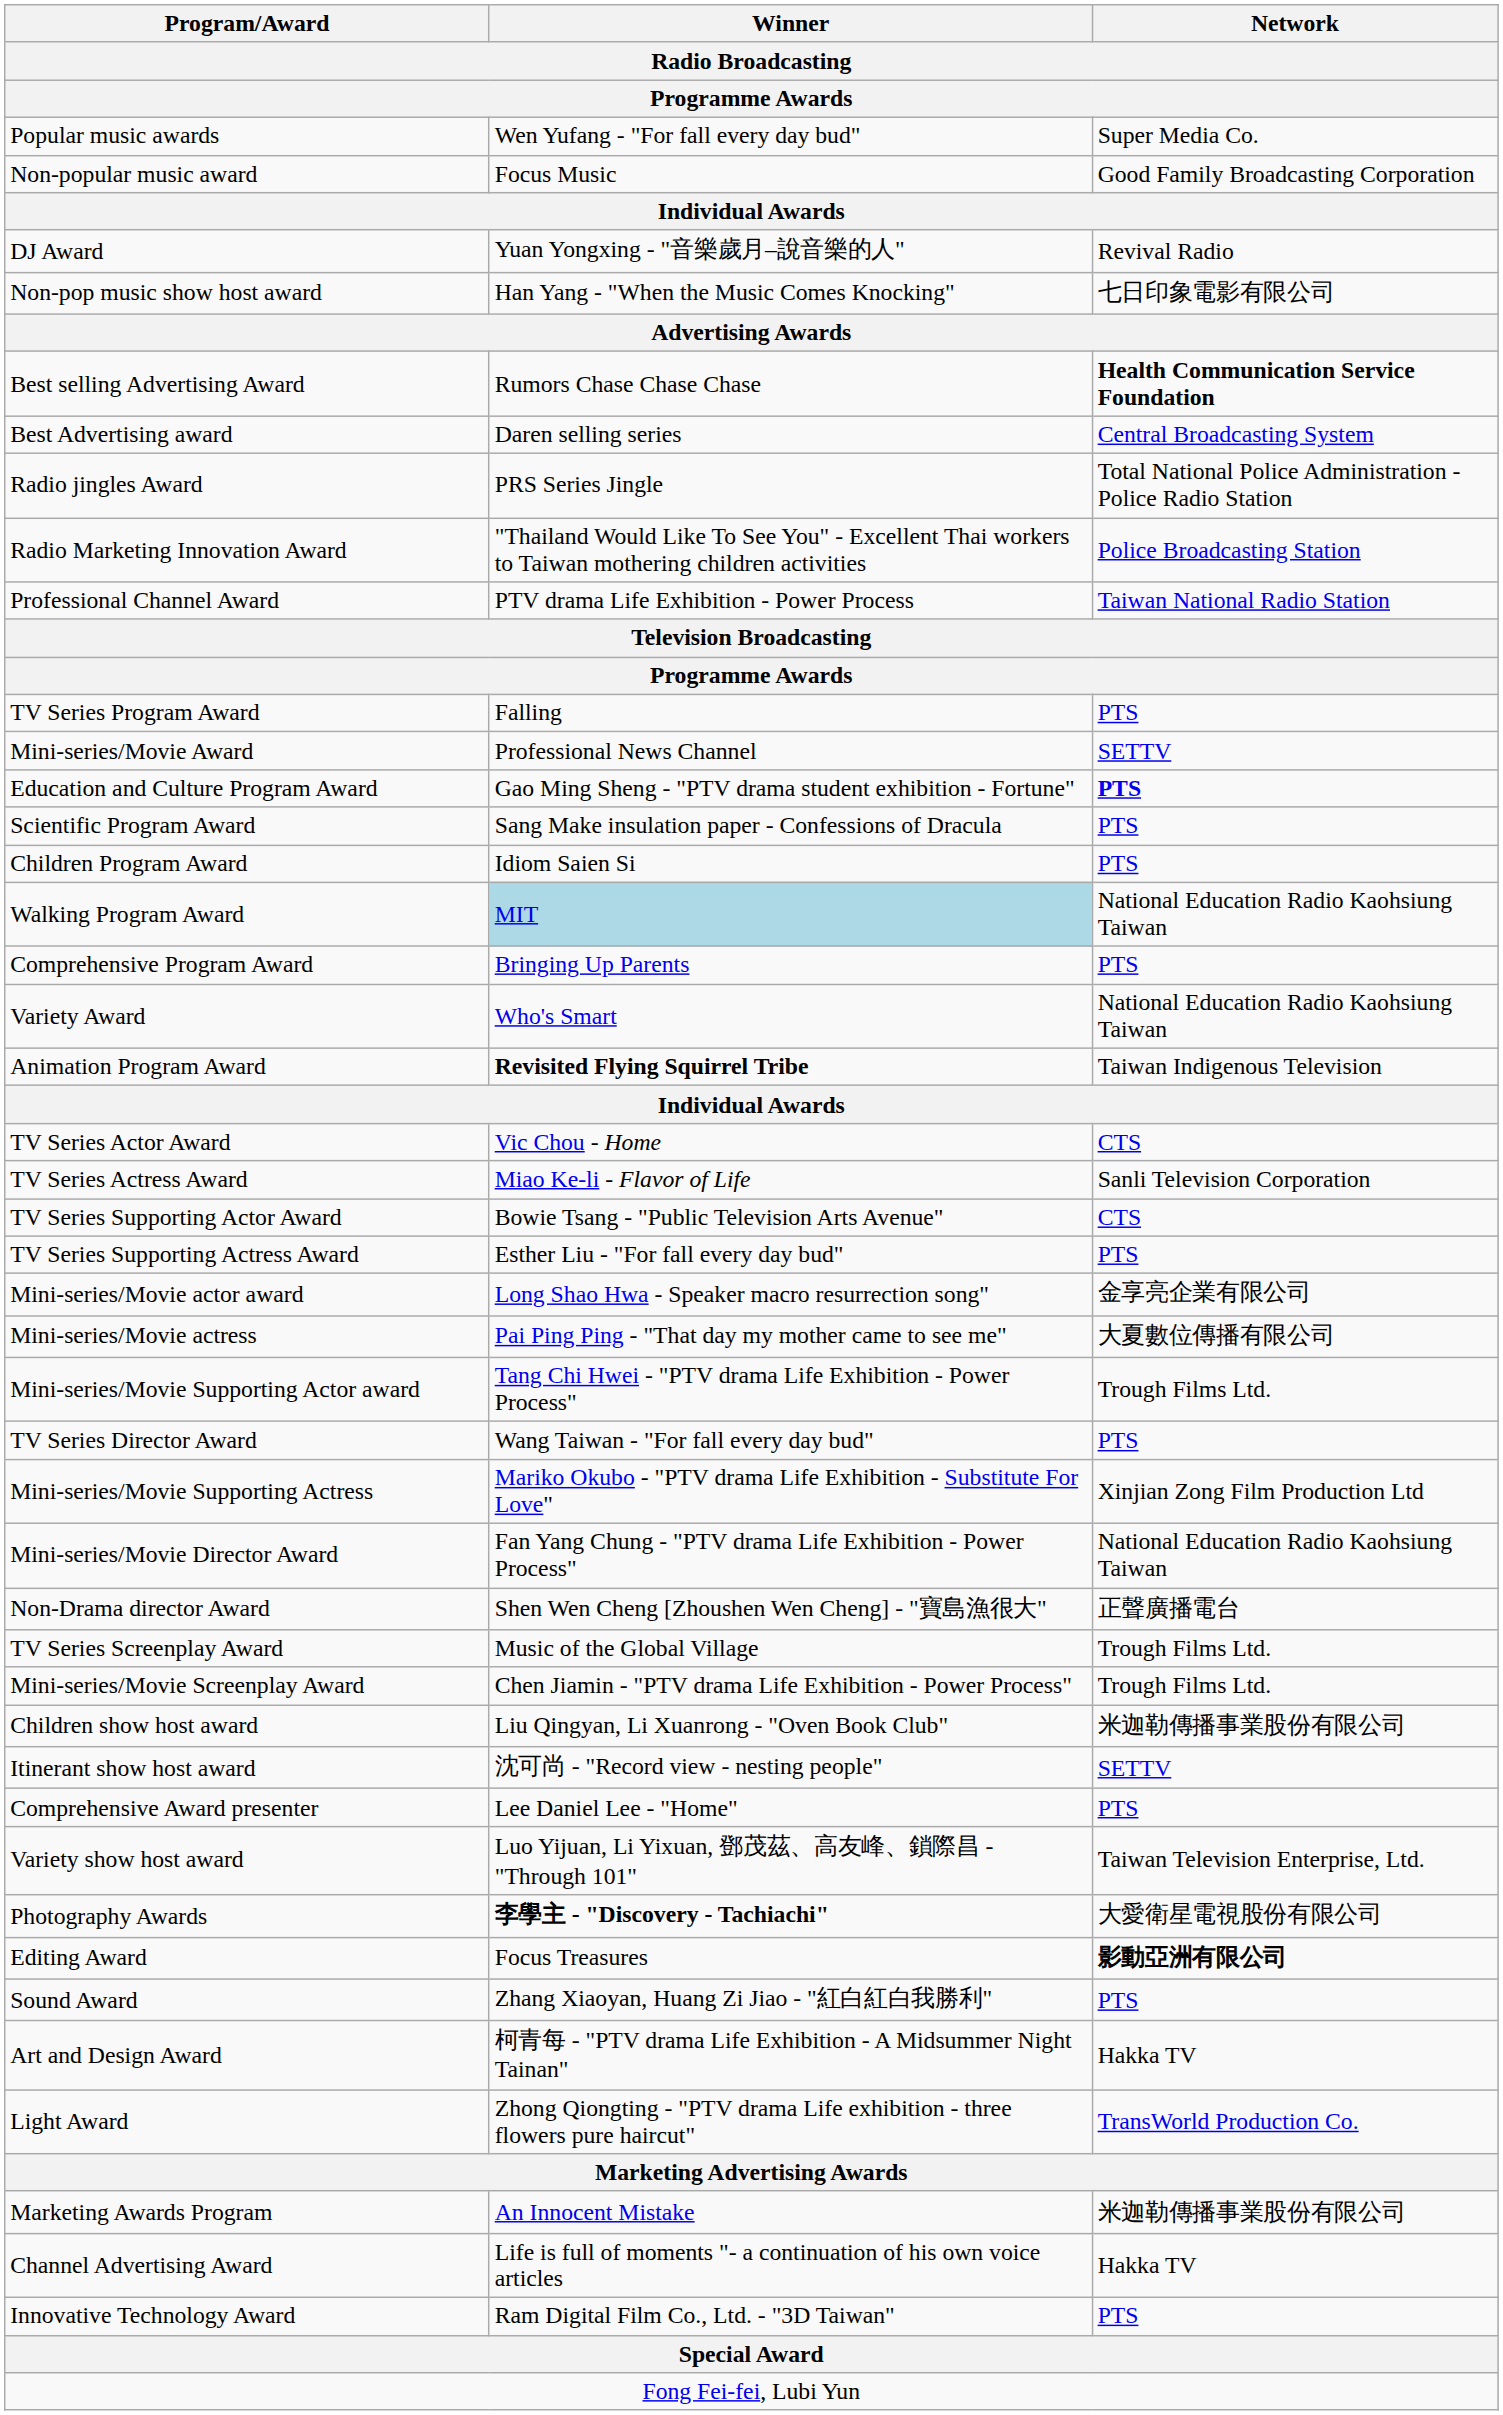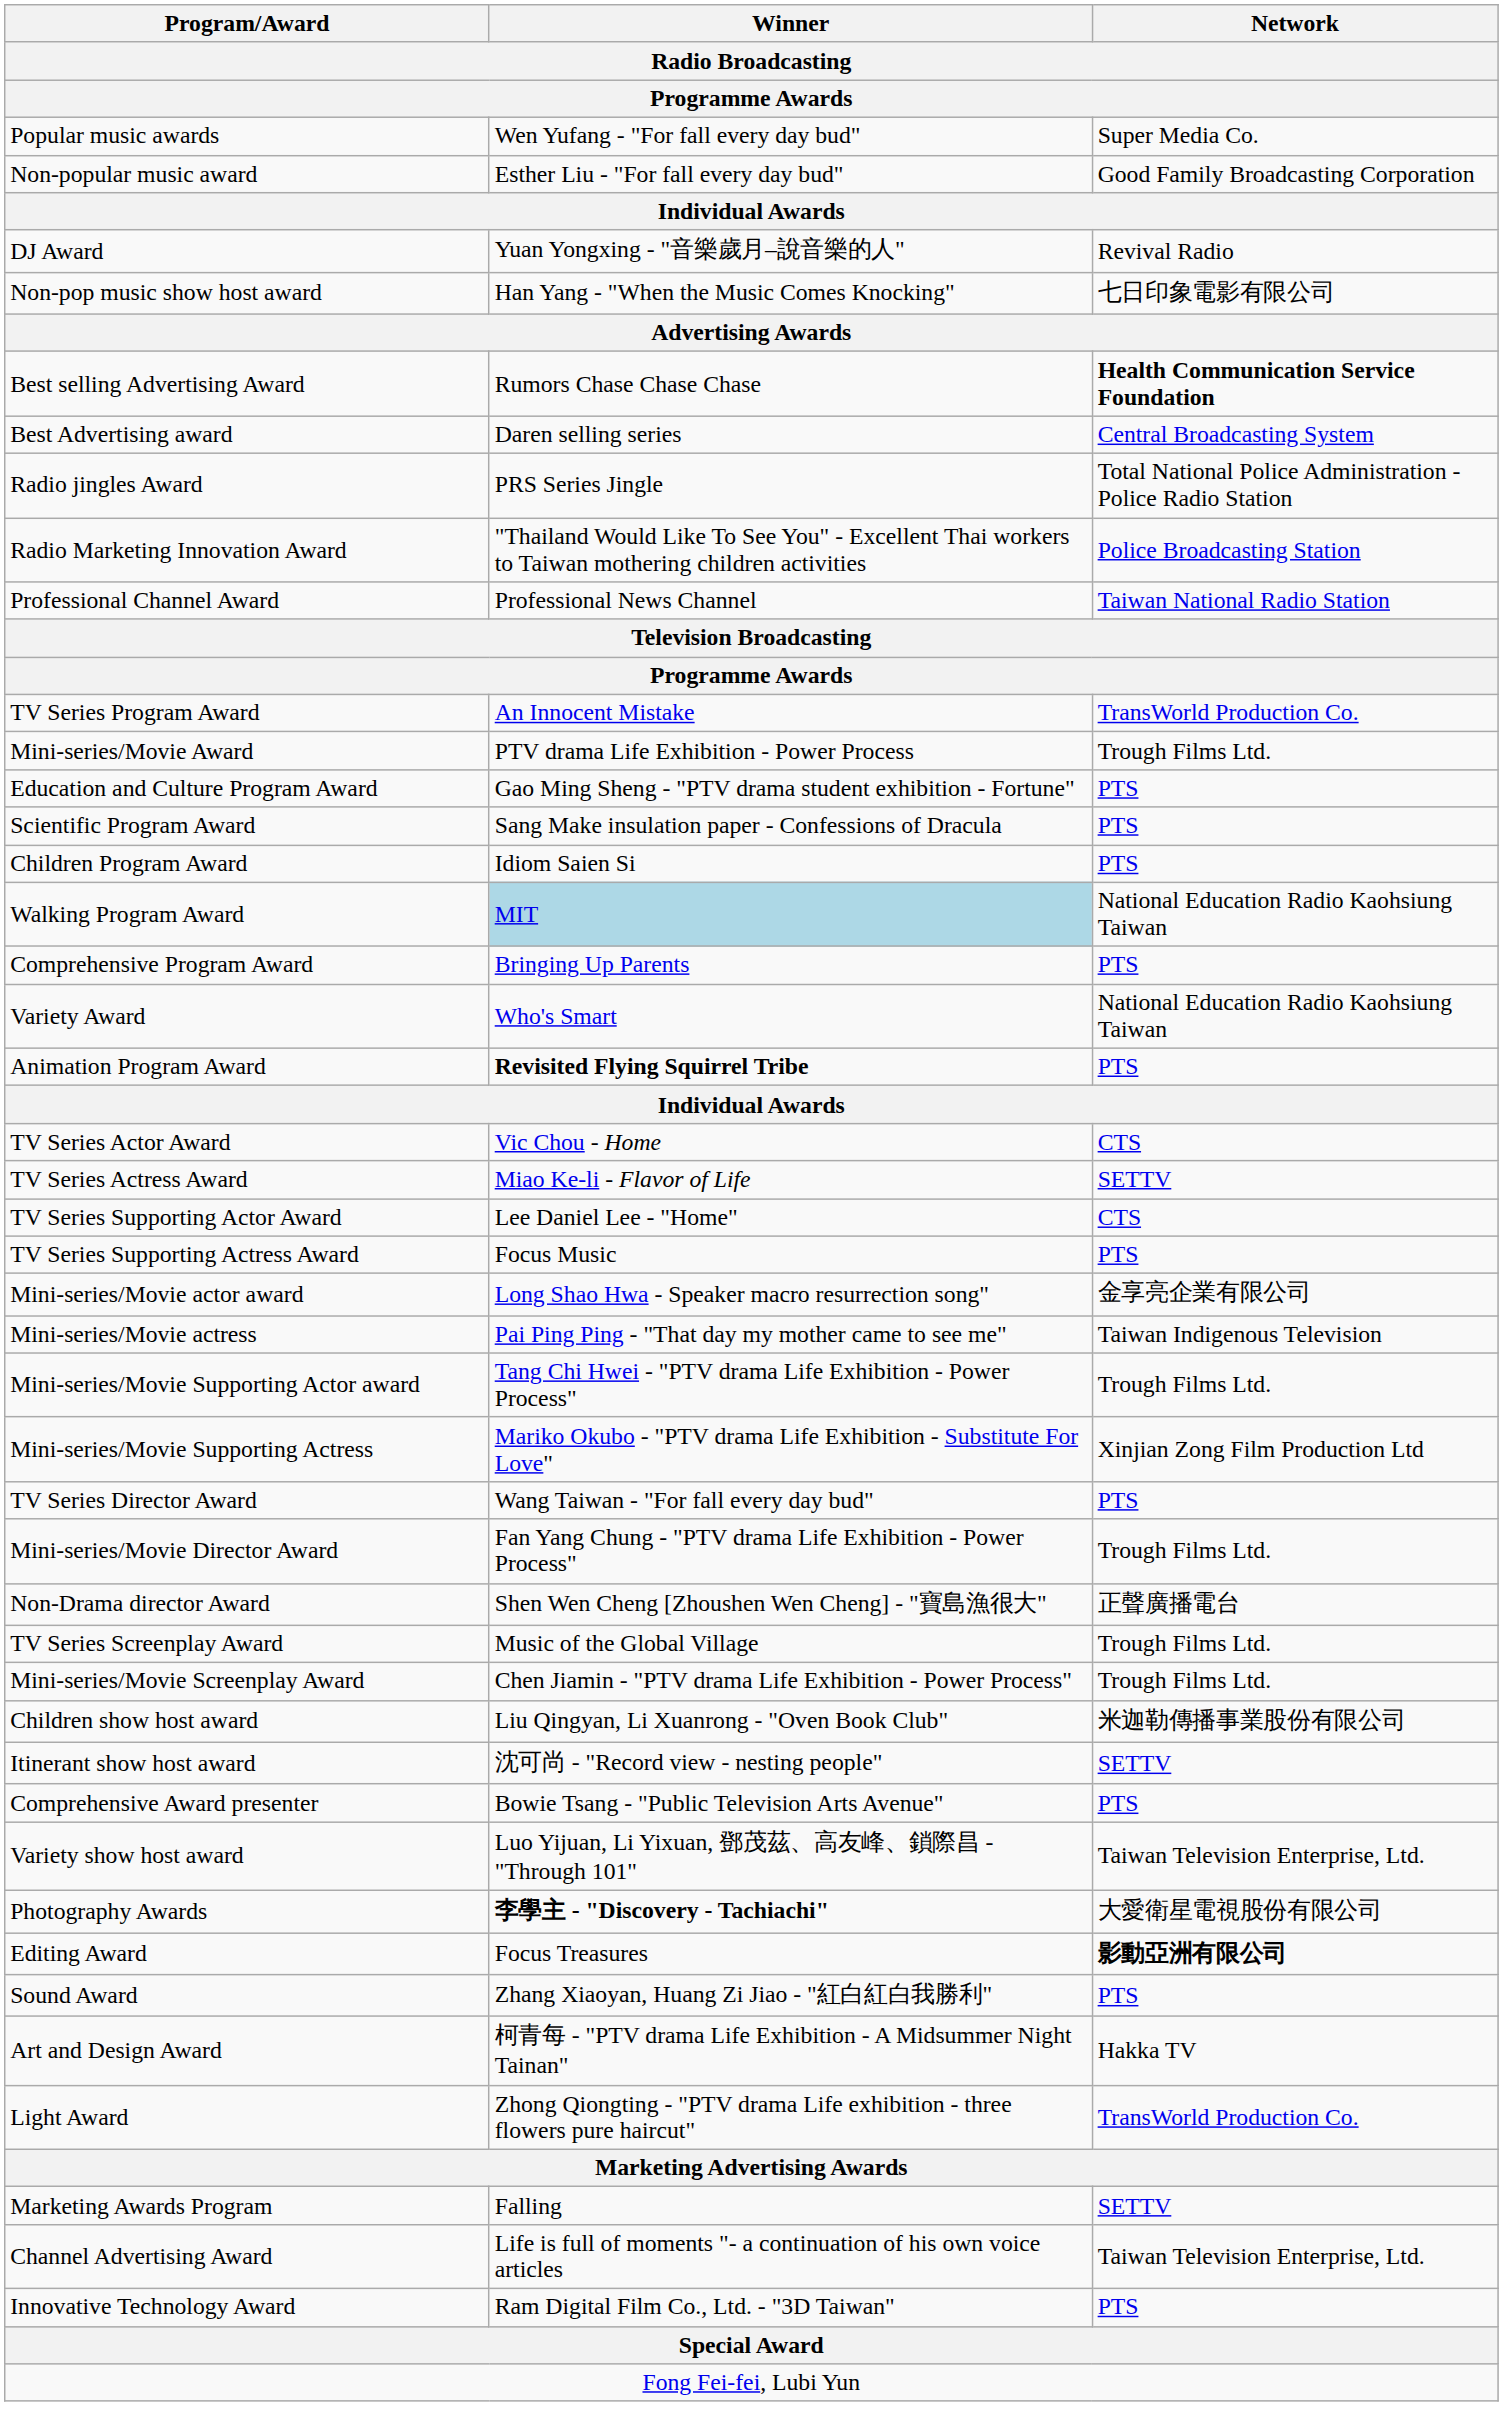 <table class="wikitable">
 <tr>
 <th style="width:240pt;">Program/Award</th>
 <th style="width:300pt;">Winner</th>
 <th style="width:200pt;">Network</th>
 </tr>
 <tr>
 <th colspan=3 style="text-align:center" style="background:#99CCFF;">Radio Broadcasting</th>
 </tr>
 <tr>
 <th colspan=3 style="text-align:center" style="background:LightSteelBlue;">Programme Awards</th>
 </tr>
 <tr>
 <td>Popular music awards</td>
 <td>Wen Yufang - "For fall every day bud"</td>
 <td>Super Media Co.</td>
 </tr>
 <tr>
 <td>Non-popular music award</td>
-<td>Focus Music</td>
+<td>Esther Liu - "For fall every day bud"</td>
 <td>Good Family Broadcasting Corporation</td>
 </tr>
 <tr>
 <th colspan=3 style="text-align:center" style="background:LightSteelBlue;">Individual Awards</th>
 </tr>
 <tr>
 <td>DJ Award</td>
 <td>Yuan Yongxing - "音樂歲月–說音樂的人"</td>
 <td>Revival Radio</td>
 </tr>
 <tr>
 <td>Non-pop music show host award</td>
 <td>Han Yang - "When the Music Comes Knocking"</td>
 <td>七日印象電影有限公司</td>
 </tr>
 <tr>
 <th colspan=3 style="text-align:center" style="background:LightSteelBlue;">Advertising Awards</th>
 </tr>
 <tr>
 <td>Best selling Advertising Award</td>
 <td>Rumors Chase Chase Chase</td>
 <td><strong>Health Communication Service Foundation</strong></td>
 </tr>
 <tr>
 <td>Best Advertising award</td>
 <td>Daren selling series</td>
 <td><a href='#'>Central Broadcasting System</a></td>
 </tr>
 <tr>
 <td>Radio jingles Award</td>
 <td>PRS Series Jingle</td>
 <td>Total National Police Administration - Police Radio Station</td>
 </tr>
 <tr>
 <td>Radio Marketing Innovation Award</td>
 <td>"Thailand Would Like To See You" - Excellent Thai workers to Taiwan mothering children activities</td>
 <td><a href='#'>Police Broadcasting Station</a></td>
 </tr>
 <tr>
 <td>Professional Channel Award</td>
-<td>PTV drama Life Exhibition - Power Process</td>
+<td>Professional News Channel</td>
 <td><a href='#'>Taiwan National Radio Station</a></td>
 </tr>
 <tr>
 <th colspan=3 style="text-align:center" style="background:#99CCFF;">Television Broadcasting</th>
 </tr>
 <tr>
 <th colspan=3 style="text-align:center" style="background:LightSteelBlue;">Programme Awards</th>
 </tr>
 <tr>
 <td>TV Series Program Award</td>
-<td>Falling</td>
-<td><a href='#'>PTS</a></td>
+<td><a href='#'>An Innocent Mistake</a></td>
+<td><a href='#'>TransWorld Production Co.</a></td>
 </tr>
 <tr>
 <td>Mini-series/Movie Award</td>
-<td>Professional News Channel</td>
-<td><a href='#'>SETTV</a></td>
+<td>PTV drama Life Exhibition - Power Process</td>
+<td>Trough Films Ltd.</td>
 </tr>
 <tr>
 <td>Education and Culture Program Award</td>
 <td>Gao Ming Sheng - "PTV drama student exhibition - Fortune"</td>
-<td><strong><a href='#'>PTS</a></strong></td>
+<td><a href='#'>PTS</a></td>
 </tr>
 <tr>
 <td>Scientific Program Award</td>
 <td>Sang Make insulation paper - Confessions of Dracula</td>
 <td><a href='#'>PTS</a></td>
 </tr>
 <tr>
 <td>Children Program Award</td>
 <td>Idiom Saien Si</td>
 <td><a href='#'>PTS</a></td>
 </tr>
 <tr>
 <td>Walking Program Award</td>
 <td style="background: lightblue;"><a href='#'>MIT</a></td>
 <td>National Education Radio Kaohsiung Taiwan</td>
 </tr>
 <tr>
 <td>Comprehensive Program Award</td>
 <td><a href='#'>Bringing Up Parents</a></td>
 <td><a href='#'>PTS</a></td>
 </tr>
 <tr>
 <td>Variety Award</td>
 <td><a href='#'>Who's Smart</a></td>
 <td>National Education Radio Kaohsiung Taiwan</td>
 </tr>
 <tr>
 <td>Animation Program Award</td>
 <td><strong>Revisited Flying Squirrel Tribe</strong></td>
-<td>Taiwan Indigenous Television</td>
+<td><a href='#'>PTS</a></td>
 </tr>
 <tr>
 <th colspan=3 style="text-align:center" style="background:LightSteelBlue;">Individual Awards</th>
 </tr>
 <tr>
 <td>TV Series Actor Award</td>
 <td><a href='#'>Vic Chou</a> - <em>Home</em></td>
 <td><a href='#'>CTS</a></td>
 </tr>
 <tr>
 <td>TV Series Actress Award</td>
 <td><a href='#'>Miao Ke-li</a> - <em>Flavor of Life</em></td>
-<td>Sanli Television Corporation</td>
+<td><a href='#'>SETTV</a></td>
 </tr>
 <tr>
 <td>TV Series Supporting Actor Award</td>
-<td>Bowie Tsang - "Public Television Arts Avenue"</td>
+<td>Lee Daniel Lee - "Home"</td>
 <td><a href='#'>CTS</a></td>
 </tr>
 <tr>
 <td>TV Series Supporting Actress Award</td>
-<td>Esther Liu - "For fall every day bud"</td>
+<td>Focus Music</td>
 <td><a href='#'>PTS</a></td>
 </tr>
 <tr>
 <td>Mini-series/Movie actor award</td>
 <td><a href='#'>Long Shao Hwa</a> - Speaker macro resurrection song"</td>
 <td>金享亮企業有限公司</td>
 </tr>
 <tr>
 <td>Mini-series/Movie actress</td>
 <td><a href='#'>Pai Ping Ping</a> - "That day my mother came to see me"</td>
-<td>大夏數位傳播有限公司</td>
+<td>Taiwan Indigenous Television</td>
 </tr>
 <tr>
 <td>Mini-series/Movie Supporting Actor award</td>
 <td><a href='#'>Tang Chi Hwei</a> - "PTV drama Life Exhibition - Power Process"</td>
 <td>Trough Films Ltd.</td>
 </tr>
 <tr>
+<td>Mini-series/Movie Supporting Actress</td>
+<td><a href='#'>Mariko Okubo</a> - "PTV drama Life Exhibition - <a href='#'>Substitute For Love</a>"</td>
+<td>Xinjian Zong Film Production Ltd</td>
+</tr>
+<tr>
 <td>TV Series Director Award</td>
 <td>Wang Taiwan - "For fall every day bud"</td>
 <td><a href='#'>PTS</a></td>
 </tr>
 <tr>
-<td>Mini-series/Movie Supporting Actress</td>
-<td><a href='#'>Mariko Okubo</a> - "PTV drama Life Exhibition - <a href='#'>Substitute For Love</a>"</td>
-<td>Xinjian Zong Film Production Ltd</td>
-</tr>
-<tr>
 <td>Mini-series/Movie Director Award</td>
 <td>Fan Yang Chung - "PTV drama Life Exhibition - Power Process"</td>
-<td>National Education Radio Kaohsiung Taiwan</td>
+<td>Trough Films Ltd.</td>
 </tr>
 <tr>
 <td>Non-Drama director Award</td>
 <td>Shen Wen Cheng [Zhoushen Wen Cheng] - "寶島漁很大"</td>
 <td>正聲廣播電台</td>
 </tr>
 <tr>
 <td>TV Series Screenplay Award</td>
 <td>Music of the Global Village</td>
 <td>Trough Films Ltd.</td>
 </tr>
 <tr>
 <td>Mini-series/Movie Screenplay Award</td>
 <td>Chen Jiamin - "PTV drama Life Exhibition - Power Process"</td>
 <td>Trough Films Ltd.</td>
 </tr>
 <tr>
 <td>Children show host award</td>
 <td>Liu Qingyan, Li Xuanrong - "Oven Book Club"</td>
 <td>米迦勒傳播事業股份有限公司</td>
 </tr>
 <tr>
 <td>Itinerant show host award</td>
 <td>沈可尚 - "Record view - nesting people"</td>
 <td><a href='#'>SETTV</a></td>
 </tr>
 <tr>
 <td>Comprehensive Award presenter</td>
-<td>Lee Daniel Lee - "Home"</td>
+<td>Bowie Tsang - "Public Television Arts Avenue"</td>
 <td><a href='#'>PTS</a></td>
 </tr>
 <tr>
 <td>Variety show host award</td>
 <td>Luo Yijuan, Li Yixuan, 鄧茂茲、高友峰、鎖際昌 - "Through 101"</td>
 <td>Taiwan Television Enterprise, Ltd.</td>
 </tr>
 <tr>
 <td>Photography Awards</td>
 <td><strong>李學主 - "Discovery - Tachiachi"</strong></td>
 <td>大愛衛星電視股份有限公司</td>
 </tr>
 <tr>
 <td>Editing Award</td>
 <td>Focus Treasures</td>
 <td><strong>影動亞洲有限公司</strong></td>
 </tr>
 <tr>
 <td>Sound Award</td>
 <td>Zhang Xiaoyan, Huang Zi Jiao - "紅白紅白我勝利"</td>
 <td><a href='#'>PTS</a></td>
 </tr>
 <tr>
 <td>Art and Design Award</td>
 <td>柯青每 - "PTV drama Life Exhibition - A Midsummer Night Tainan"</td>
 <td>Hakka TV</td>
 </tr>
 <tr>
 <td>Light Award</td>
 <td>Zhong Qiongting - "PTV drama Life exhibition - three flowers pure haircut"</td>
 <td><a href='#'>TransWorld Production Co.</a></td>
 </tr>
 <tr>
 <th colspan=3 style="text-align:center" style="background:LightSteelBlue;">Marketing Advertising Awards</th>
 </tr>
 <tr>
 <td>Marketing Awards Program</td>
-<td><a href='#'>An Innocent Mistake</a></td>
-<td>米迦勒傳播事業股份有限公司</td>
+<td>Falling</td>
+<td><a href='#'>SETTV</a></td>
 </tr>
 <tr>
 <td>Channel Advertising Award</td>
 <td>Life is full of moments "- a continuation of his own voice articles</td>
-<td>Hakka TV</td>
+<td>Taiwan Television Enterprise, Ltd.</td>
 </tr>
 <tr>
 <td>Innovative Technology Award</td>
 <td>Ram Digital Film Co., Ltd. - "3D Taiwan"</td>
 <td><a href='#'>PTS</a></td>
 </tr>
 <tr>
 <th colspan=3 style="text-align:center" style="background:#99CCFF;">Special Award</th>
 </tr>
 <tr>
 <td colspan=3 style="text-align:center"><a href='#'>Fong Fei-fei</a>,  Lubi Yun</td>
 </tr>
 </table>
